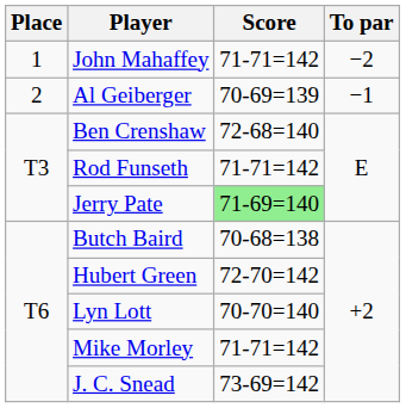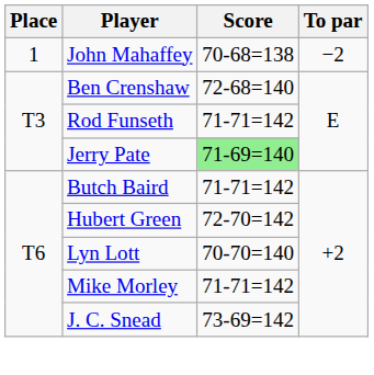 <table class=wikitable>
 <tr>
 <th>Place</th>
 <th>Player</th>
 <th>Score</th>
 <th>To par</th>
 </tr>
 <tr>
 <td align=center>1</td>
 <td> <a href='#'>John Mahaffey</a></td>
-<td>71-71=142</td>
+<td>70-68=138</td>
 <td align=center>−2</td>
-</tr>
-<tr>
-<td align=center>2</td>
-<td> <a href='#'>Al Geiberger</a></td>
-<td>70-69=139</td>
-<td align=center>−1</td>
 </tr>
 <tr>
 <td rowspan=3 align=center>T3</td>
 <td> <a href='#'>Ben Crenshaw</a></td>
 <td>72-68=140</td>
 <td rowspan=3 align=center>E</td>
 </tr>
 <tr>
 <td> <a href='#'>Rod Funseth</a></td>
 <td>71-71=142</td>
 </tr>
 <tr>
 <td> <a href='#'>Jerry Pate</a></td>
 <td style="background: lightgreen;">71-69=140</td>
 </tr>
 <tr>
 <td rowspan=5 align=center>T6</td>
 <td> <a href='#'>Butch Baird</a></td>
-<td>70-68=138</td>
+<td>71-71=142</td>
 <td rowspan=5 align=center>+2</td>
 </tr>
 <tr>
 <td> <a href='#'>Hubert Green</a></td>
 <td>72-70=142</td>
 </tr>
 <tr>
 <td> <a href='#'>Lyn Lott</a></td>
 <td>70-70=140</td>
 </tr>
 <tr>
 <td> <a href='#'>Mike Morley</a></td>
 <td>71-71=142</td>
 </tr>
 <tr>
 <td> <a href='#'>J. C. Snead</a></td>
 <td>73-69=142</td>
 </tr>
 </table>
